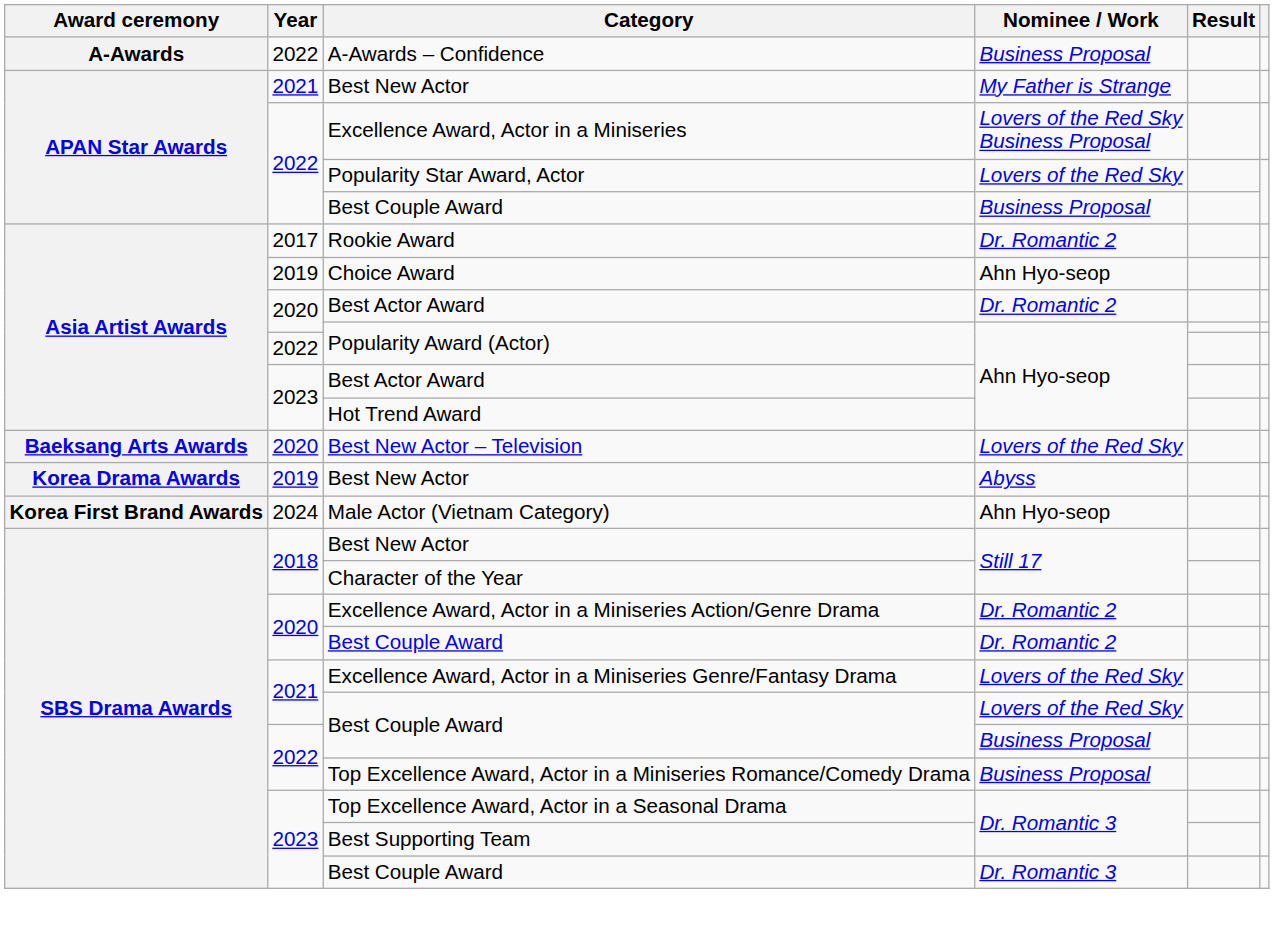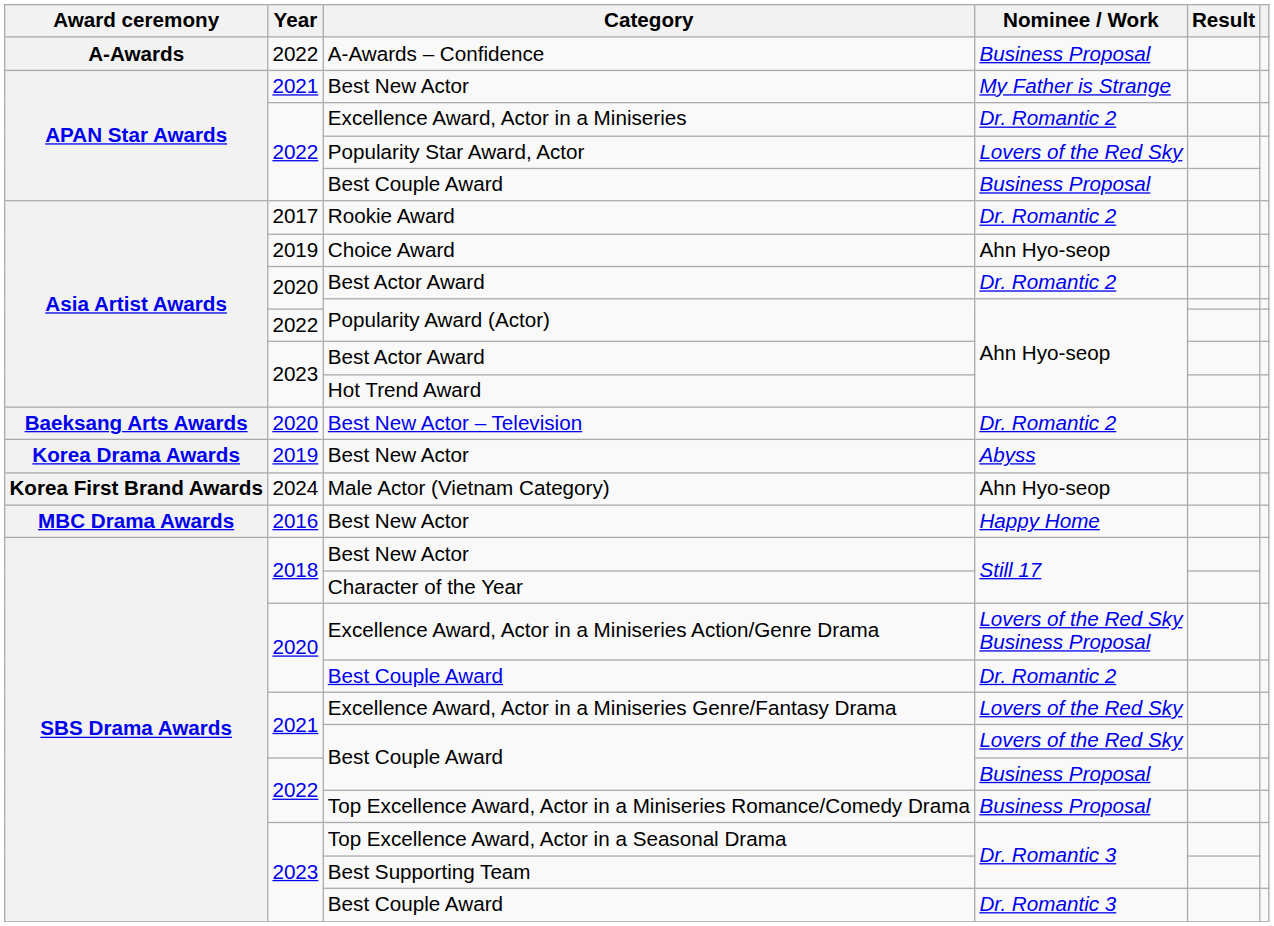 <table class="wikitable plainrowheaders sortable">
 <tr>
 <th scope="col">Award ceremony</th>
 <th scope="col">Year</th>
 <th scope="col">Category</th>
 <th scope="col">Nominee / Work</th>
 <th scope="col">Result</th>
 <th scope="col" class="unsortable"></th>
 </tr>
 <tr>
 <th scope="row">A-Awards</th>
 <td style="text-align:center">2022</td>
 <td>A-Awards – Confidence</td>
 <td><em><a href='#'>Business Proposal</a></em></td>
 <td></td>
 <td style="text-align:center"></td>
 </tr>
 <tr>
 <th scope="row" rowspan="4"><a href='#'>APAN Star Awards</a></th>
 <td style="text-align:center"><a href='#'>2021</a></td>
 <td>Best New Actor</td>
 <td><em><a href='#'>My Father is Strange</a></em></td>
 <td></td>
 <td style="text-align:center"></td>
 </tr>
 <tr>
 <td rowspan="3" style="text-align:center"><a href='#'>2022</a></td>
 <td>Excellence Award, Actor in a Miniseries</td>
-<td><em><a href='#'>Lovers of the Red Sky</a></em><br><em><a href='#'>Business Proposal</a></em></td>
+<td><em><a href='#'>Dr. Romantic 2</a></em></td>
 <td></td>
 <td style="text-align:center"></td>
 </tr>
 <tr>
 <td>Popularity Star Award, Actor</td>
 <td><em><a href='#'>Lovers of the Red Sky</a></em></td>
 <td></td>
 <td rowspan="2" style="text-align:center"></td>
 </tr>
 <tr>
 <td>Best Couple Award</td>
 <td><em><a href='#'>Business Proposal</a></em> </td>
 <td></td>
 </tr>
 <tr>
 <th scope="row" rowspan="7"><a href='#'>Asia Artist Awards</a></th>
 <td style="text-align:center">2017</td>
 <td>Rookie Award</td>
 <td><em><a href='#'>Dr. Romantic 2</a></em></td>
 <td></td>
 <td style="text-align:center"></td>
 </tr>
 <tr>
 <td style="text-align:center">2019</td>
 <td>Choice Award</td>
 <td>Ahn Hyo-seop</td>
 <td></td>
 <td style="text-align:center"></td>
 </tr>
 <tr>
 <td rowspan="2" style="text-align:center">2020</td>
 <td>Best Actor Award</td>
 <td><em><a href='#'>Dr. Romantic 2</a></em></td>
 <td></td>
 <td style="text-align:center"></td>
 </tr>
 <tr>
 <td rowspan="2">Popularity Award (Actor)</td>
 <td rowspan="4">Ahn Hyo-seop</td>
 <td></td>
 <td style="text-align:center"></td>
 </tr>
 <tr>
 <td style="text-align:center">2022</td>
 <td></td>
 <td style="text-align:center"></td>
 </tr>
 <tr>
 <td rowspan="2" style="text-align:center">2023</td>
 <td>Best Actor Award</td>
 <td></td>
 <td style="text-align:center"></td>
 </tr>
 <tr>
 <td>Hot Trend Award</td>
 <td></td>
 <td style="text-align:center"></td>
 </tr>
 <tr>
 <th scope="row"><a href='#'>Baeksang Arts Awards</a></th>
 <td style="text-align:center"><a href='#'>2020</a></td>
 <td><a href='#'>Best New Actor – Television</a></td>
-<td><em><a href='#'>Lovers of the Red Sky</a></em> </td>
+<td><em><a href='#'>Dr. Romantic 2</a></em></td>
 <td></td>
 <td style="text-align:center"></td>
 </tr>
 <tr>
 <th scope="row"><a href='#'>Korea Drama Awards</a></th>
 <td style="text-align:center"><a href='#'>2019</a></td>
 <td>Best New Actor</td>
 <td><em><a href='#'>Abyss</a></em></td>
 <td></td>
 <td style="text-align:center"></td>
 </tr>
 <tr>
 <th scope="row">Korea First Brand Awards</th>
 <td style="text-align:center">2024</td>
 <td>Male Actor (Vietnam Category)</td>
 <td>Ahn Hyo-seop</td>
 <td></td>
 <td style="text-align:center"></td>
 </tr>
 <tr>
+<th scope="row"><a href='#'>MBC Drama Awards</a></th>
+<td style="text-align:center"><a href='#'>2016</a></td>
+<td>Best New Actor</td>
+<td><em><a href='#'>Happy Home</a></em></td>
+<td></td>
+<td style="text-align:center"></td>
+</tr>
+<tr>
 <th scope="row" rowspan="11"><a href='#'>SBS Drama Awards</a></th>
 <td rowspan="2" style="text-align:center"><a href='#'>2018</a></td>
 <td>Best New Actor</td>
 <td rowspan="2"><em><a href='#'>Still 17</a></em></td>
 <td></td>
 <td rowspan="2" style="text-align:center"></td>
 </tr>
 <tr>
 <td>Character of the Year</td>
 <td></td>
 </tr>
 <tr>
 <td rowspan="2" style="text-align:center"><a href='#'>2020</a></td>
 <td>Excellence Award, Actor in a Miniseries Action/Genre Drama</td>
-<td><em><a href='#'>Dr. Romantic 2</a></em></td>
+<td><em><a href='#'>Lovers of the Red Sky</a></em><br><em><a href='#'>Business Proposal</a></em></td>
 <td></td>
 <td style="text-align:center"></td>
 </tr>
 <tr>
 <td><a href='#'>Best Couple Award</a></td>
 <td><em><a href='#'>Dr. Romantic 2</a></em> </td>
 <td></td>
 <td style="text-align:center"></td>
 </tr>
 <tr>
 <td rowspan="2" style="text-align:center"><a href='#'>2021</a></td>
 <td>Excellence Award, Actor in a Miniseries Genre/Fantasy Drama</td>
 <td><em><a href='#'>Lovers of the Red Sky</a></em></td>
 <td></td>
 <td style="text-align:center"></td>
 </tr>
 <tr>
 <td rowspan="2">Best Couple Award</td>
 <td><em><a href='#'>Lovers of the Red Sky</a></em> </td>
 <td></td>
 <td style="text-align:center"></td>
 </tr>
 <tr>
 <td rowspan="2" style="text-align:center"><a href='#'>2022</a></td>
 <td><em><a href='#'>Business Proposal</a></em> </td>
 <td></td>
 <td style="text-align:center"></td>
 </tr>
 <tr>
 <td>Top Excellence Award, Actor in a Miniseries Romance/Comedy Drama</td>
 <td><em><a href='#'>Business Proposal</a></em></td>
 <td></td>
 <td style="text-align:center"></td>
 </tr>
 <tr>
 <td rowspan="3" style="text-align:center"><a href='#'>2023</a></td>
 <td>Top Excellence Award, Actor in a Seasonal Drama</td>
 <td rowspan="2"><em><a href='#'>Dr. Romantic 3</a></em></td>
 <td></td>
 <td rowspan="2" style="text-align:center"></td>
 </tr>
 <tr>
 <td>Best Supporting Team</td>
 <td></td>
 </tr>
 <tr>
 <td>Best Couple Award</td>
 <td><em><a href='#'>Dr. Romantic 3</a></em><br></td>
 <td></td>
 <td style="text-align:center"></td>
 </tr>
 </table>
